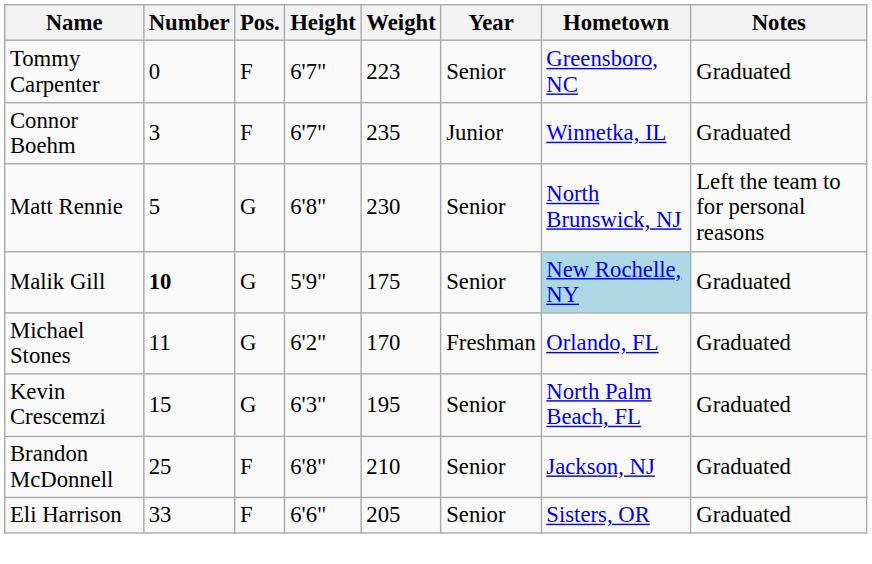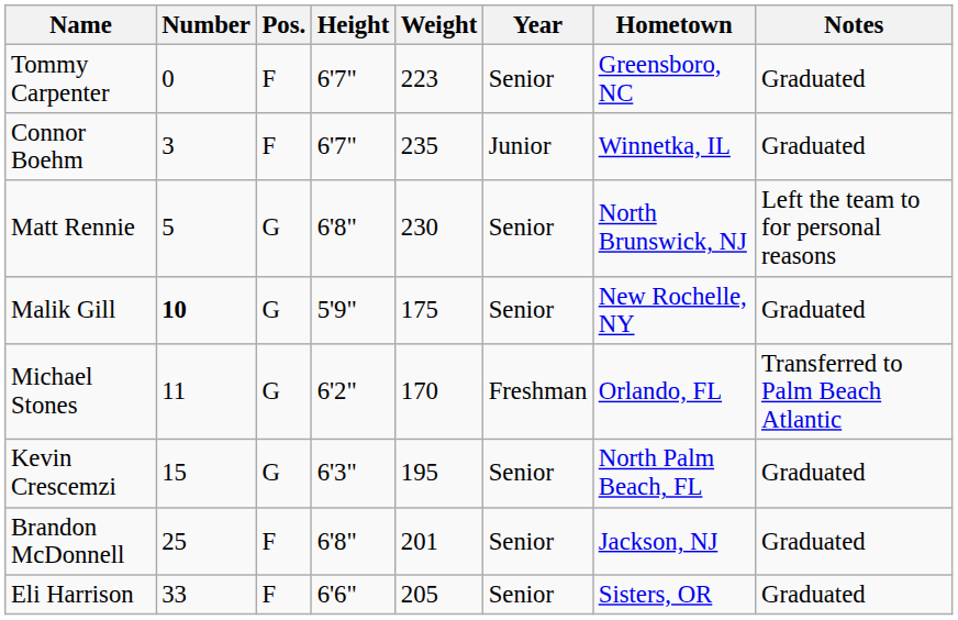 <table class="wikitable sortable" border="1">
 <tr>
 <th>Name</th>
 <th>Number</th>
 <th>Pos.</th>
 <th>Height</th>
 <th>Weight</th>
 <th>Year</th>
 <th>Hometown</th>
 <th class="unsortable">Notes</th>
 </tr>
 <tr>
 <td>Tommy Carpenter</td>
 <td>0</td>
 <td>F</td>
 <td>6'7"</td>
 <td>223</td>
 <td>Senior</td>
 <td><a href='#'>Greensboro, NC</a></td>
 <td>Graduated</td>
 </tr>
 <tr>
 <td>Connor Boehm</td>
 <td>3</td>
 <td>F</td>
 <td>6'7"</td>
 <td>235</td>
 <td>Junior</td>
 <td><a href='#'>Winnetka, IL</a></td>
 <td>Graduated</td>
 </tr>
 <tr>
 <td>Matt Rennie</td>
 <td>5</td>
 <td>G</td>
 <td>6'8"</td>
 <td>230</td>
 <td>Senior</td>
 <td><a href='#'>North Brunswick, NJ</a></td>
 <td>Left the team to for personal reasons</td>
 </tr>
 <tr>
 <td>Malik Gill</td>
 <td><strong>10</strong></td>
 <td>G</td>
 <td>5'9"</td>
 <td>175</td>
 <td>Senior</td>
-<td style="background: lightblue;"><a href='#'>New Rochelle, NY</a></td>
+<td><a href='#'>New Rochelle, NY</a></td>
 <td>Graduated</td>
 </tr>
 <tr>
 <td>Michael Stones</td>
 <td>11</td>
 <td>G</td>
 <td>6'2"</td>
 <td>170</td>
 <td>Freshman</td>
 <td><a href='#'>Orlando, FL</a></td>
-<td>Graduated</td>
+<td>Transferred to <a href='#'>Palm Beach Atlantic</a></td>
 </tr>
 <tr>
 <td>Kevin Crescemzi</td>
 <td>15</td>
 <td>G</td>
 <td>6'3"</td>
 <td>195</td>
 <td>Senior</td>
 <td><a href='#'>North Palm Beach, FL</a></td>
 <td>Graduated</td>
 </tr>
 <tr>
 <td>Brandon McDonnell</td>
 <td>25</td>
 <td>F</td>
 <td>6'8"</td>
-<td>210</td>
+<td>201</td>
 <td>Senior</td>
 <td><a href='#'>Jackson, NJ</a></td>
 <td>Graduated</td>
 </tr>
 <tr>
 <td>Eli Harrison</td>
 <td>33</td>
 <td>F</td>
 <td>6'6"</td>
 <td>205</td>
 <td>Senior</td>
 <td><a href='#'>Sisters, OR</a></td>
 <td>Graduated</td>
 </tr>
 </table>
